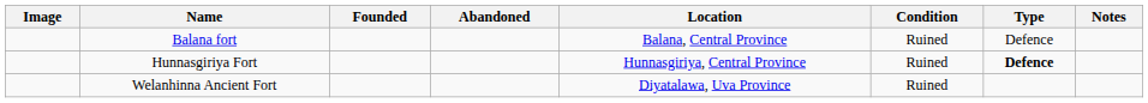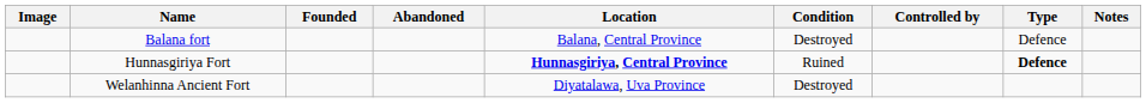 <table style="text-align:center; width:100%" class="wikitable sortable">
 <tr>
 <th>Image</th>
 <th>Name</th>
 <th>Founded</th>
 <th>Abandoned</th>
 <th>Location</th>
 <th>Condition</th>
+<th>Controlled by</th>
 <th>Type</th>
 <th>Notes</th>
 </tr>
 <tr>
 <td></td>
 <td><a href='#'>Balana fort</a></td>
 <td></td>
 <td></td>
 <td><a href='#'>Balana</a>, <a href='#'>Central Province</a></td>
-<td>Ruined</td>
+<td>Destroyed</td>
+<td></td>
 <td>Defence</td>
 <td></td>
 </tr>
 <tr>
 <td></td>
 <td>Hunnasgiriya Fort</td>
 <td></td>
 <td></td>
-<td><a href='#'>Hunnasgiriya</a>, <a href='#'>Central Province</a></td>
+<td><strong><a href='#'>Hunnasgiriya</a>, <a href='#'>Central Province</a></strong></td>
 <td>Ruined</td>
+<td></td>
 <td><strong>Defence</strong></td>
 <td></td>
 </tr>
 <tr>
 <td></td>
 <td>Welanhinna Ancient Fort</td>
 <td></td>
 <td></td>
 <td><a href='#'>Diyatalawa</a>, <a href='#'>Uva Province</a></td>
-<td>Ruined</td>
+<td>Destroyed</td>
+<td></td>
 <td></td>
 <td></td>
 </tr>
 </table>
